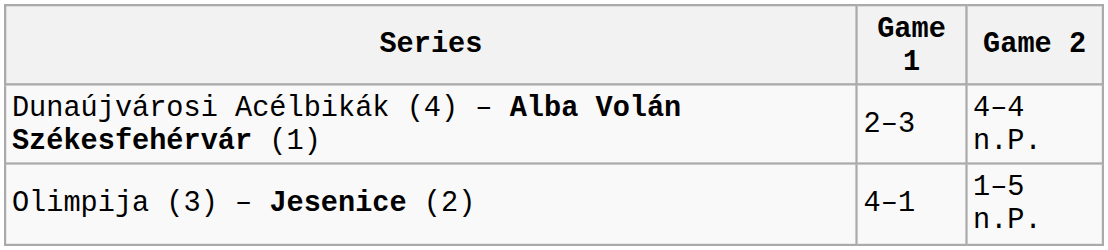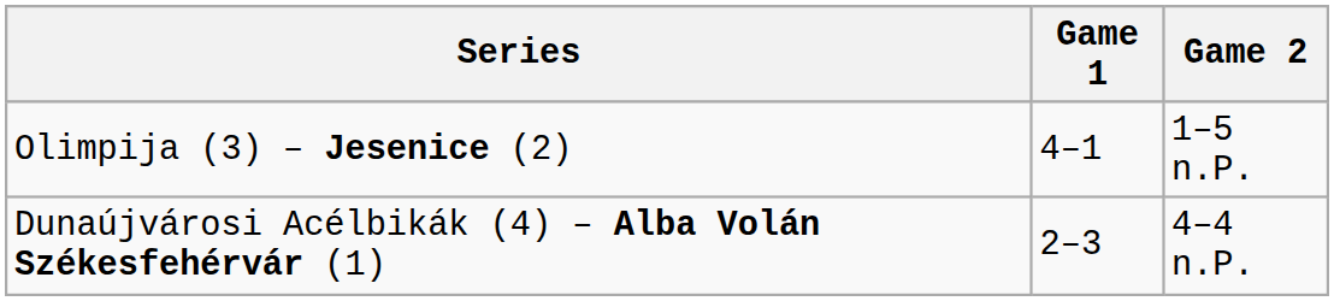 <table class="wikitable" width="500px">
 <tr style="background-color:#c0c0c0;">
 <th>Series</th>
 <th>Game 1</th>
 <th>Game 2</th>
 </tr>
 <tr>
+<td>Olimpija (3) – <strong>Jesenice</strong> (2)</td>
+<td>4–1</td>
+<td>1–5 n.P.</td>
+</tr>
+<tr>
 <td>Dunaújvárosi Acélbikák (4) – <strong>Alba Volán Székesfehérvár</strong> (1)</td>
 <td>2–3</td>
 <td>4–4 n.P.</td>
 </tr>
-<tr>
-<td>Olimpija (3) – <strong>Jesenice</strong> (2)</td>
-<td>4–1</td>
-<td>1–5 n.P.</td>
-</tr>
 </table>
